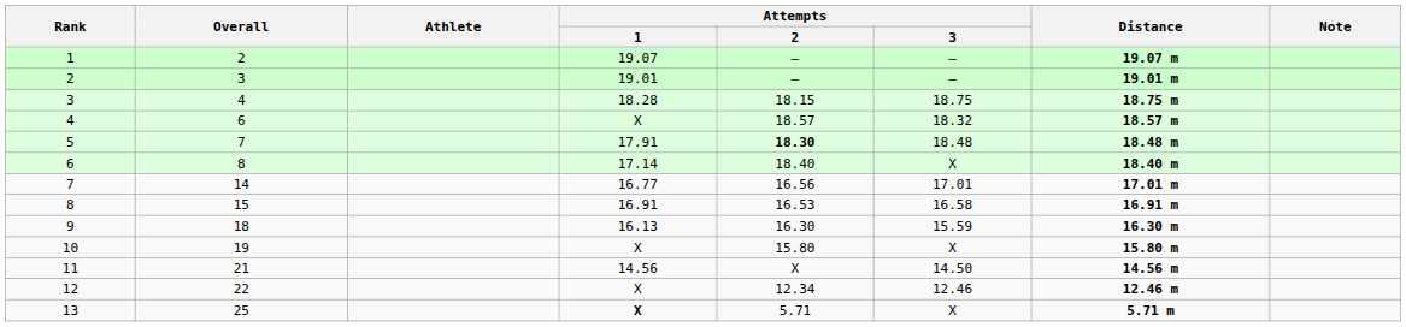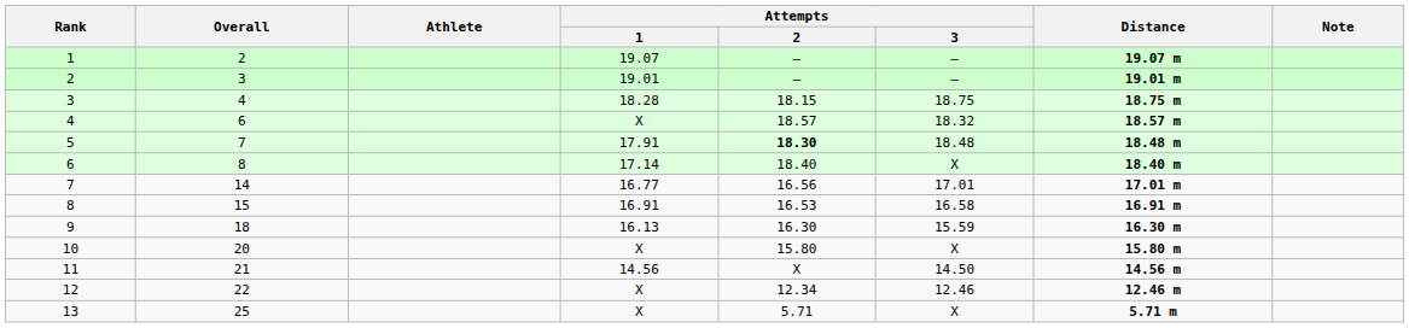 <table class="wikitable" style=" text-align:center; font-size:110%;" width="95%">
 <tr>
 <th rowspan="2">Rank</th>
 <th rowspan="2">Overall</th>
 <th rowspan="2">Athlete</th>
 <th colspan="3">Attempts</th>
 <th rowspan="2">Distance</th>
 <th rowspan="2">Note</th>
 </tr>
 <tr>
 <th>1</th>
 <th>2</th>
 <th>3</th>
 </tr>
 <tr style="background:#ccffcc;">
 <td>1</td>
 <td>2</td>
 <td align=left></td>
 <td>19.07</td>
 <td>—</td>
 <td>—</td>
 <td><strong>19.07 m </strong></td>
 <td></td>
 </tr>
 <tr style="background:#ccffcc;">
 <td>2</td>
 <td>3</td>
 <td align=left></td>
 <td>19.01</td>
 <td>—</td>
 <td>—</td>
 <td><strong>19.01 m </strong></td>
 <td></td>
 </tr>
 <tr style="background:#ddffdd;">
 <td>3</td>
 <td>4</td>
 <td align=left></td>
 <td>18.28</td>
 <td>18.15</td>
 <td>18.75</td>
 <td><strong>18.75 m </strong></td>
 <td></td>
 </tr>
 <tr style="background:#ddffdd;">
 <td>4</td>
 <td>6</td>
 <td align=left></td>
 <td>X</td>
 <td>18.57</td>
 <td>18.32</td>
 <td><strong>18.57 m </strong></td>
 <td></td>
 </tr>
 <tr style="background:#ddffdd;">
 <td>5</td>
 <td>7</td>
 <td align=left></td>
 <td>17.91</td>
 <td><strong>18.30</strong></td>
 <td>18.48</td>
 <td><strong>18.48 m </strong></td>
 <td></td>
 </tr>
 <tr style="background:#ddffdd;">
 <td>6</td>
 <td>8</td>
 <td align=left></td>
 <td>17.14</td>
 <td>18.40</td>
 <td>X</td>
 <td><strong>18.40 m </strong></td>
 <td></td>
 </tr>
 <tr>
 <td>7</td>
 <td>14</td>
 <td align=left></td>
 <td>16.77</td>
 <td>16.56</td>
 <td>17.01</td>
 <td><strong>17.01 m </strong></td>
 <td></td>
 </tr>
 <tr>
 <td>8</td>
 <td>15</td>
 <td align=left></td>
 <td>16.91</td>
 <td>16.53</td>
 <td>16.58</td>
 <td><strong>16.91 m </strong></td>
 <td></td>
 </tr>
 <tr>
 <td>9</td>
 <td>18</td>
 <td align=left></td>
 <td>16.13</td>
 <td>16.30</td>
 <td>15.59</td>
 <td><strong>16.30 m </strong></td>
 <td></td>
 </tr>
 <tr>
 <td>10</td>
-<td>19</td>
+<td>20</td>
 <td align=left></td>
 <td>X</td>
 <td>15.80</td>
 <td>X</td>
 <td><strong>15.80 m </strong></td>
 <td></td>
 </tr>
 <tr>
 <td>11</td>
 <td>21</td>
 <td align=left></td>
 <td>14.56</td>
 <td>X</td>
 <td>14.50</td>
 <td><strong>14.56 m </strong></td>
 <td></td>
 </tr>
 <tr>
 <td>12</td>
 <td>22</td>
 <td align=left></td>
 <td>X</td>
 <td>12.34</td>
 <td>12.46</td>
 <td><strong>12.46 m </strong></td>
 <td></td>
 </tr>
 <tr>
 <td>13</td>
 <td>25</td>
 <td align=left></td>
-<td><strong>X</strong></td>
+<td>X</td>
 <td>5.71</td>
 <td>X</td>
 <td><strong>5.71 m </strong></td>
 <td></td>
 </tr>
 </table>
